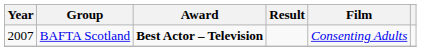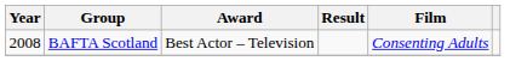 <table class="wikitable" style="font-size: 100%;">
 <tr>
 <th>Year</th>
 <th>Group</th>
 <th>Award</th>
 <th>Result</th>
 <th>Film</th>
 <th></th>
 </tr>
 <tr>
-<td>2007</td>
+<td>2008</td>
 <td><a href='#'>BAFTA Scotland</a></td>
-<td><strong>Best Actor – Television</strong></td>
+<td>Best Actor – Television</td>
 <td></td>
 <td><em><a href='#'>Consenting Adults</a></em></td>
 <td></td>
 </tr>
 <tr>
 </tr>
 </table>
